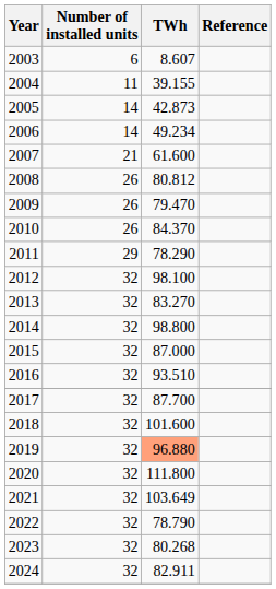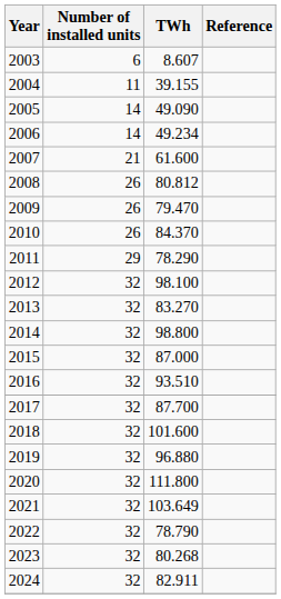 <table class="wikitable floatleft" style="text-align:right;">
 <tr>
 <th>Year</th>
 <th>Number of<br>installed units</th>
 <th>TWh</th>
 <th>Reference</th>
 </tr>
 <tr>
 <td>2003</td>
 <td>6</td>
 <td>8.607</td>
 <td></td>
 </tr>
 <tr>
 <td>2004</td>
 <td>11</td>
 <td>39.155</td>
 <td></td>
 </tr>
 <tr>
 <td>2005</td>
 <td>14</td>
-<td>42.873</td>
+<td>49.090</td>
 <td></td>
 </tr>
 <tr>
 <td>2006</td>
 <td>14</td>
 <td>49.234</td>
 <td></td>
 </tr>
 <tr>
 <td>2007</td>
 <td>21</td>
 <td>61.600</td>
 <td></td>
 </tr>
 <tr>
 <td>2008</td>
 <td>26</td>
 <td>80.812</td>
 <td></td>
 </tr>
 <tr>
 <td>2009</td>
 <td>26</td>
 <td>79.470</td>
 <td></td>
 </tr>
 <tr>
 <td>2010</td>
 <td>26</td>
 <td>84.370</td>
 <td></td>
 </tr>
 <tr>
 <td>2011</td>
 <td>29</td>
 <td>78.290</td>
 <td></td>
 </tr>
 <tr>
 <td>2012</td>
 <td>32</td>
 <td>98.100</td>
 <td></td>
 </tr>
 <tr>
 <td>2013</td>
 <td>32</td>
 <td>83.270</td>
 <td></td>
 </tr>
 <tr>
 <td>2014</td>
 <td>32</td>
 <td>98.800</td>
 <td></td>
 </tr>
 <tr>
 <td>2015</td>
 <td>32</td>
 <td>87.000</td>
 <td></td>
 </tr>
 <tr>
 <td>2016</td>
 <td>32</td>
 <td>93.510</td>
 <td></td>
 </tr>
 <tr style="background:#ccf;">
 </tr>
 <tr>
 <td>2017</td>
 <td>32</td>
 <td>87.700</td>
 <td></td>
 </tr>
 <tr>
 <td>2018</td>
 <td>32</td>
 <td>101.600</td>
 <td></td>
 </tr>
 <tr>
 <td>2019</td>
 <td>32</td>
-<td style="background: lightsalmon;">96.880</td>
+<td>96.880</td>
 <td></td>
 </tr>
 <tr>
 <td>2020</td>
 <td>32</td>
 <td>111.800</td>
 <td></td>
 </tr>
 <tr>
 <td>2021</td>
 <td>32</td>
 <td>103.649</td>
 <td></td>
 </tr>
 <tr>
 <td>2022</td>
 <td>32</td>
 <td>78.790</td>
 <td></td>
 </tr>
 <tr>
 <td>2023</td>
 <td>32</td>
 <td>80.268</td>
 <td></td>
 </tr>
 <tr>
 <td>2024</td>
 <td>32</td>
 <td>82.911</td>
 <td></td>
 </tr>
 <tr style="background:#ccf;">
 </tr>
 </table>
